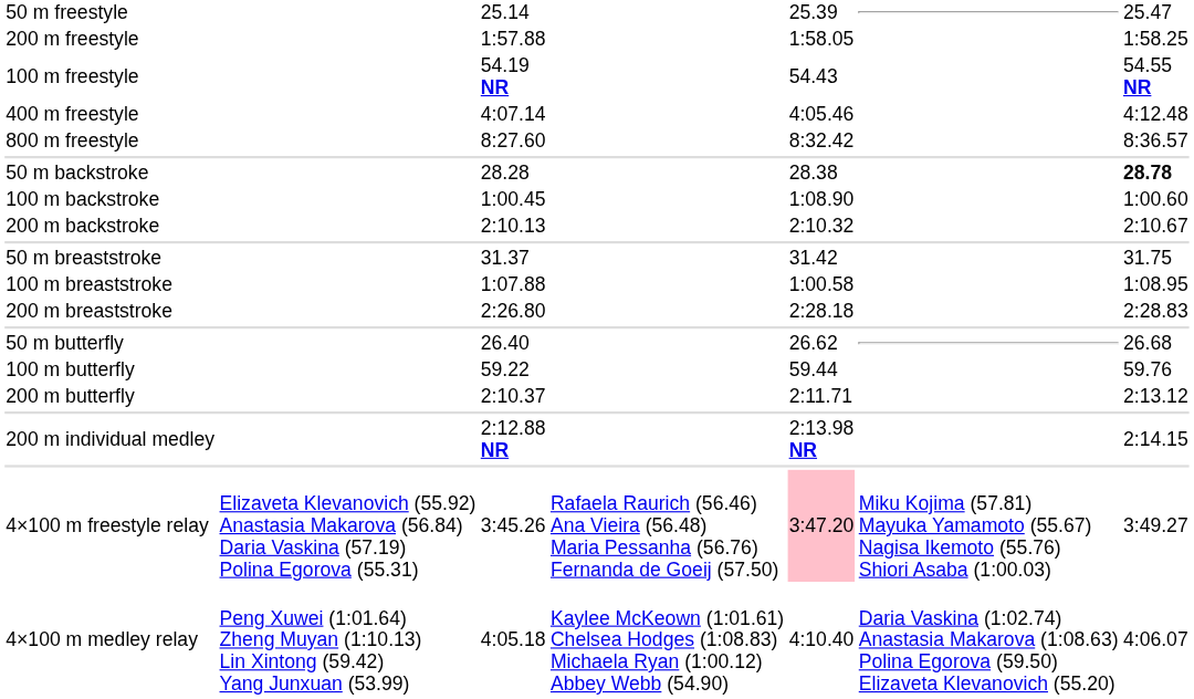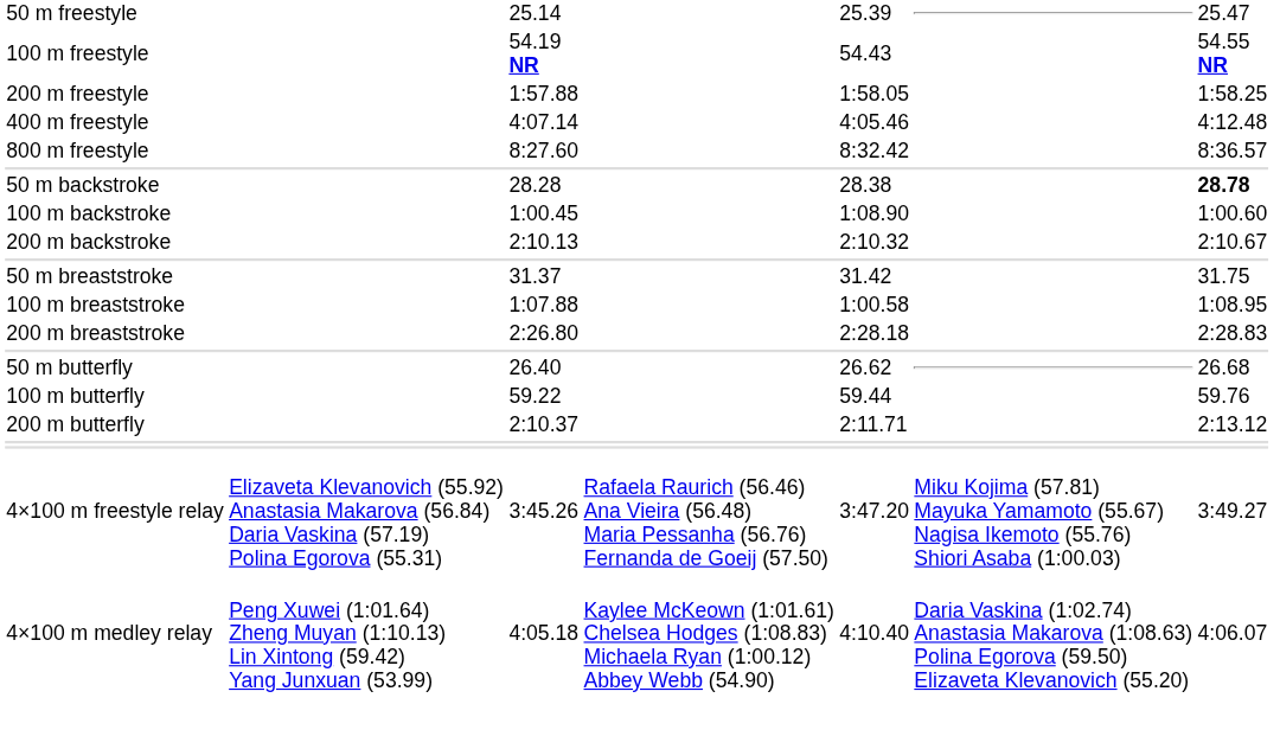 <table>
 <tr>
 <td>50 m freestyle<br></td>
 <td></td>
 <td>25.14</td>
 <td></td>
 <td>25.39</td>
 <td><hr></td>
 <td>25.47</td>
 </tr>
 <tr>
+<td>100 m freestyle<br></td>
+<td></td>
+<td>54.19<br><strong><a href='#'>NR</a></strong></td>
+<td></td>
+<td>54.43</td>
+<td></td>
+<td>54.55<br><strong><a href='#'>NR</a></strong></td>
+</tr>
+<tr>
 <td>200 m freestyle<br></td>
 <td></td>
 <td>1:57.88</td>
 <td></td>
 <td>1:58.05</td>
 <td></td>
 <td>1:58.25</td>
-</tr>
-<tr>
-<td>100 m freestyle<br></td>
-<td></td>
-<td>54.19<br><strong><a href='#'>NR</a></strong></td>
-<td></td>
-<td>54.43</td>
-<td></td>
-<td>54.55<br><strong><a href='#'>NR</a></strong></td>
 </tr>
 <tr>
 <td>400 m freestyle<br></td>
 <td></td>
 <td>4:07.14</td>
 <td></td>
 <td>4:05.46</td>
 <td></td>
 <td>4:12.48</td>
 </tr>
 <tr>
 <td>800 m freestyle<br></td>
 <td></td>
 <td>8:27.60</td>
 <td></td>
 <td>8:32.42</td>
 <td></td>
 <td>8:36.57</td>
 </tr>
 <tr bgcolor=#DDDDDD>
 <td colspan=7></td>
 </tr>
 <tr>
 <td>50 m backstroke<br></td>
 <td></td>
 <td>28.28</td>
 <td></td>
 <td>28.38</td>
 <td></td>
 <td><strong>28.78</strong></td>
 </tr>
 <tr>
 <td>100 m backstroke<br></td>
 <td></td>
 <td>1:00.45</td>
 <td></td>
 <td>1:08.90</td>
 <td></td>
 <td>1:00.60</td>
 </tr>
 <tr>
 <td>200 m backstroke<br></td>
 <td></td>
 <td>2:10.13</td>
 <td></td>
 <td>2:10.32</td>
 <td></td>
 <td>2:10.67</td>
 </tr>
 <tr bgcolor=#DDDDDD>
 <td colspan=7></td>
 </tr>
 <tr>
 <td>50 m breaststroke<br></td>
 <td></td>
 <td>31.37</td>
 <td></td>
 <td>31.42</td>
 <td></td>
 <td>31.75</td>
 </tr>
 <tr>
 <td>100 m breaststroke<br></td>
 <td></td>
 <td>1:07.88</td>
 <td></td>
 <td>1:00.58</td>
 <td></td>
 <td>1:08.95</td>
 </tr>
 <tr>
 <td>200 m breaststroke<br></td>
 <td></td>
 <td>2:26.80</td>
 <td></td>
 <td>2:28.18</td>
 <td></td>
 <td>2:28.83</td>
 </tr>
 <tr bgcolor=#DDDDDD>
 <td colspan=7></td>
 </tr>
 <tr>
 <td>50 m butterfly<br></td>
 <td></td>
 <td>26.40</td>
 <td></td>
 <td>26.62</td>
 <td><hr></td>
 <td>26.68</td>
 </tr>
 <tr>
 <td>100 m butterfly<br></td>
 <td></td>
 <td>59.22</td>
 <td></td>
 <td>59.44</td>
 <td></td>
 <td>59.76</td>
 </tr>
 <tr>
 <td>200 m butterfly<br></td>
 <td></td>
 <td>2:10.37</td>
 <td></td>
 <td>2:11.71</td>
 <td></td>
 <td>2:13.12</td>
 </tr>
 <tr bgcolor=#DDDDDD>
 <td colspan=7></td>
 </tr>
-<tr>
-<td>200 m individual medley<br></td>
-<td></td>
-<td>2:12.88<br><strong><a href='#'>NR</a></strong></td>
-<td></td>
-<td>2:13.98<br><strong><a href='#'>NR</a></strong></td>
-<td></td>
-<td>2:14.15</td>
-</tr>
 <tr bgcolor=#DDDDDD>
 <td colspan=7></td>
 </tr>
 <tr>
 <td>4×100 m freestyle relay<br></td>
 <td><br><a href='#'>Elizaveta Klevanovich</a> (55.92)<br><a href='#'>Anastasia Makarova</a> (56.84)<br><a href='#'>Daria Vaskina</a> (57.19)<br><a href='#'>Polina Egorova</a> (55.31)</td>
 <td>3:45.26</td>
 <td><br><a href='#'>Rafaela Raurich</a> (56.46)<br><a href='#'>Ana Vieira</a> (56.48)<br><a href='#'>Maria Pessanha</a> (56.76)<br><a href='#'>Fernanda de Goeij</a> (57.50)</td>
-<td style="background: pink;">3:47.20</td>
+<td>3:47.20</td>
 <td><br><a href='#'>Miku Kojima</a> (57.81)<br><a href='#'>Mayuka Yamamoto</a> (55.67)<br><a href='#'>Nagisa Ikemoto</a> (55.76)<br><a href='#'>Shiori Asaba</a> (1:00.03)</td>
 <td>3:49.27</td>
 </tr>
 <tr>
 <td>4×100 m medley relay<br></td>
 <td><br><a href='#'>Peng Xuwei</a> (1:01.64)<br><a href='#'>Zheng Muyan</a> (1:10.13)<br><a href='#'>Lin Xintong</a> (59.42)<br><a href='#'>Yang Junxuan</a> (53.99)</td>
 <td>4:05.18</td>
 <td><br><a href='#'>Kaylee McKeown</a> (1:01.61)<br><a href='#'>Chelsea Hodges</a> (1:08.83)<br><a href='#'>Michaela Ryan</a> (1:00.12)<br><a href='#'>Abbey Webb</a> (54.90)</td>
 <td>4:10.40</td>
 <td><br><a href='#'>Daria Vaskina</a> (1:02.74)<br><a href='#'>Anastasia Makarova</a> (1:08.63)<br><a href='#'>Polina Egorova</a> (59.50)<br><a href='#'>Elizaveta Klevanovich</a> (55.20)</td>
 <td>4:06.07</td>
 </tr>
 </table>
